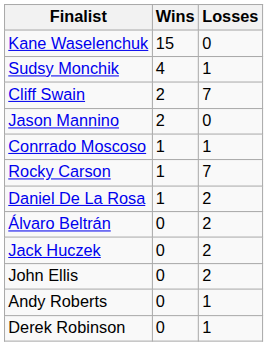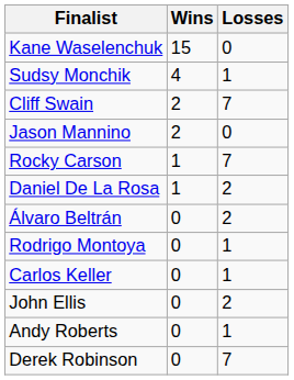 <table class="sortable wikitable">
 <tr>
 <th>Finalist</th>
 <th>Wins</th>
 <th>Losses</th>
 </tr>
 <tr>
 <td> <a href='#'>Kane Waselenchuk</a></td>
 <td>15</td>
 <td>0</td>
 </tr>
 <tr>
 <td> <a href='#'>Sudsy Monchik</a></td>
 <td>4</td>
 <td>1</td>
 </tr>
 <tr>
 <td> <a href='#'>Cliff Swain</a></td>
 <td>2</td>
 <td>7</td>
 </tr>
 <tr>
 <td> <a href='#'>Jason Mannino</a></td>
 <td>2</td>
 <td>0</td>
 </tr>
 <tr>
-<td> <a href='#'>Conrrado Moscoso</a></td>
-<td>1</td>
-<td>1</td>
-</tr>
-<tr>
 <td> <a href='#'>Rocky Carson</a></td>
 <td>1</td>
 <td>7</td>
 </tr>
 <tr>
 <td> <a href='#'>Daniel De La Rosa</a></td>
 <td>1</td>
 <td>2</td>
 </tr>
 <tr>
 <td> <a href='#'>Álvaro Beltrán</a></td>
 <td>0</td>
 <td>2</td>
 </tr>
 <tr>
-<td> <a href='#'>Jack Huczek</a></td>
+<td> <a href='#'>Rodrigo Montoya</a></td>
 <td>0</td>
-<td>2</td>
+<td>1</td>
+</tr>
+<tr>
+<td> <a href='#'>Carlos Keller</a></td>
+<td>0</td>
+<td>1</td>
 </tr>
 <tr>
 <td> John Ellis</td>
 <td>0</td>
 <td>2</td>
 </tr>
 <tr>
 <td> Andy Roberts</td>
 <td>0</td>
 <td>1</td>
 </tr>
 <tr>
 <td> Derek Robinson</td>
 <td>0</td>
-<td>1</td>
+<td>7</td>
 </tr>
 </table>
